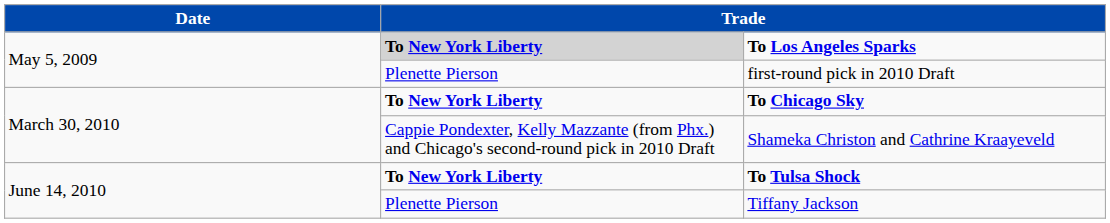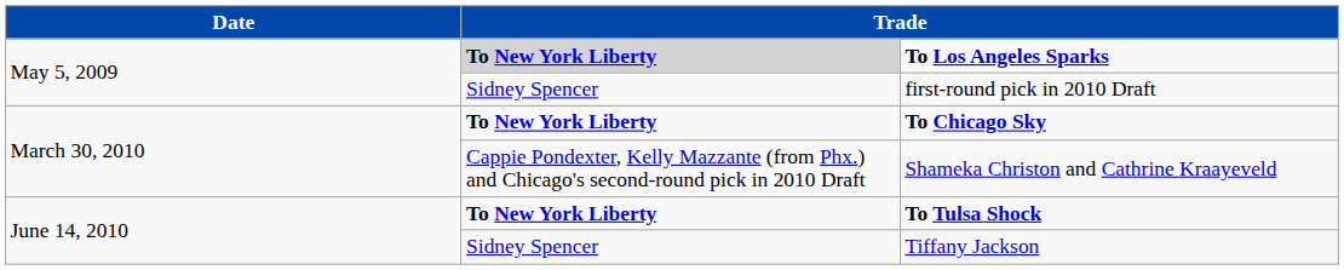 <table class="wikitable" style="width:80%">
 <tr>
 <th style="background:#0047AB;color:white; width=125">Date</th>
 <th style="background:#0047AB;color:white;" colspan=2>Trade</th>
 </tr>
 <tr>
 <td rowspan=2>May 5, 2009</td>
 <td width=325 style="background: lightgrey;"><strong>To <a href='#'>New York Liberty</a></strong></td>
 <td width=325><strong>To <a href='#'>Los Angeles Sparks</a></strong></td>
 </tr>
 <tr>
-<td><a href='#'>Plenette Pierson</a></td>
+<td><a href='#'>Sidney Spencer</a></td>
 <td>first-round pick in 2010 Draft</td>
 </tr>
 <tr>
 <td rowspan=2>March 30, 2010</td>
 <td width=325><strong>To <a href='#'>New York Liberty</a></strong></td>
 <td width=325><strong>To <a href='#'>Chicago Sky</a></strong></td>
 </tr>
 <tr>
 <td><a href='#'>Cappie Pondexter</a>, <a href='#'>Kelly Mazzante</a> (from <a href='#'>Phx.</a>) and Chicago's second-round pick in 2010 Draft</td>
 <td><a href='#'>Shameka Christon</a> and <a href='#'>Cathrine Kraayeveld</a></td>
 </tr>
 <tr>
 <td rowspan=2>June 14, 2010</td>
 <td width=325><strong>To <a href='#'>New York Liberty</a></strong></td>
 <td width=325><strong>To <a href='#'>Tulsa Shock</a></strong></td>
 </tr>
 <tr>
-<td><a href='#'>Plenette Pierson</a></td>
+<td><a href='#'>Sidney Spencer</a></td>
 <td><a href='#'>Tiffany Jackson</a></td>
 </tr>
 </table>
